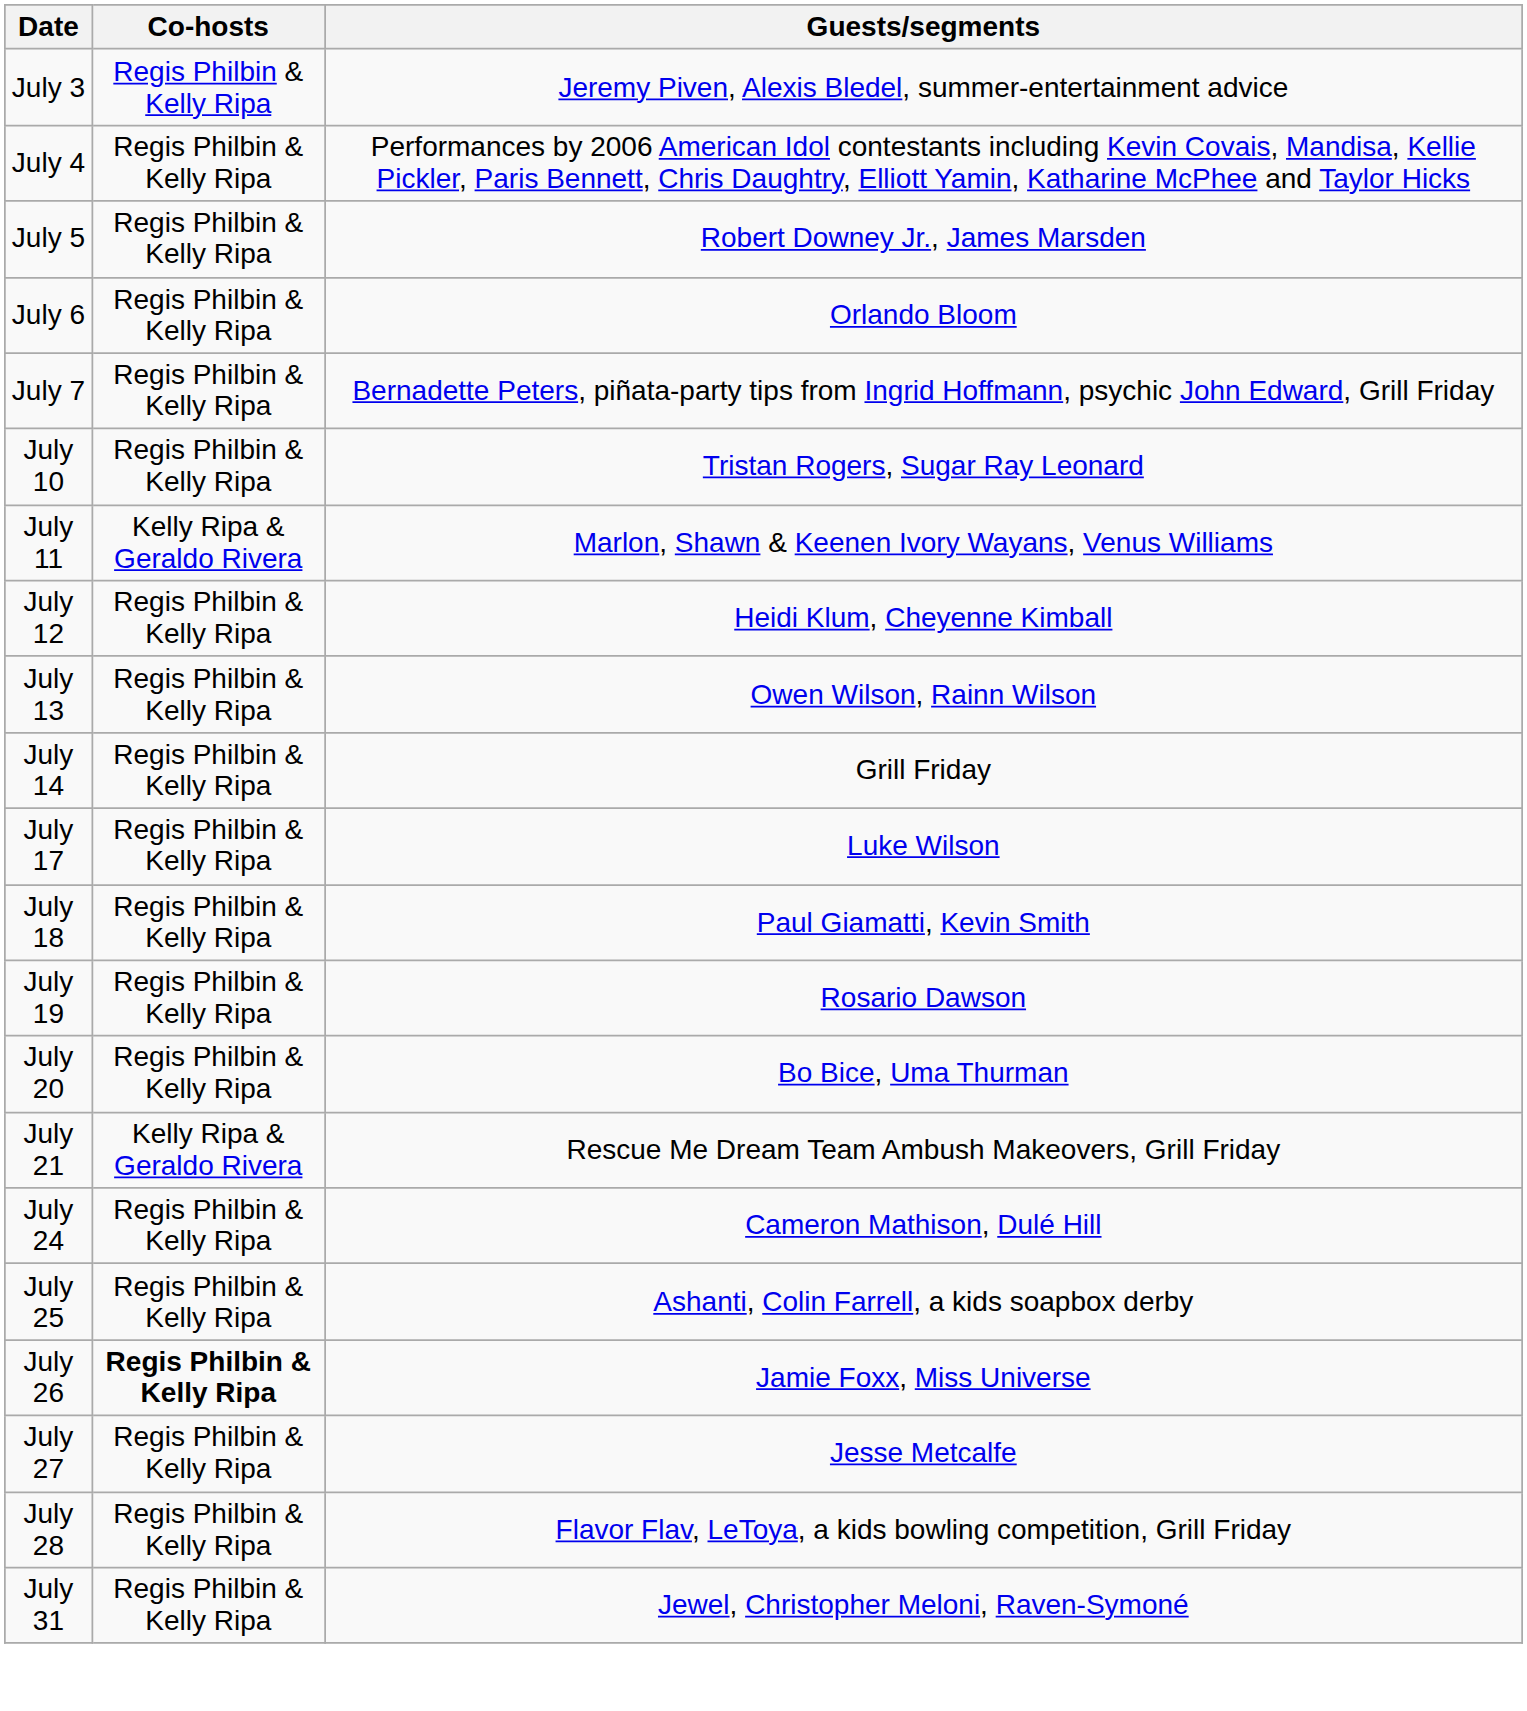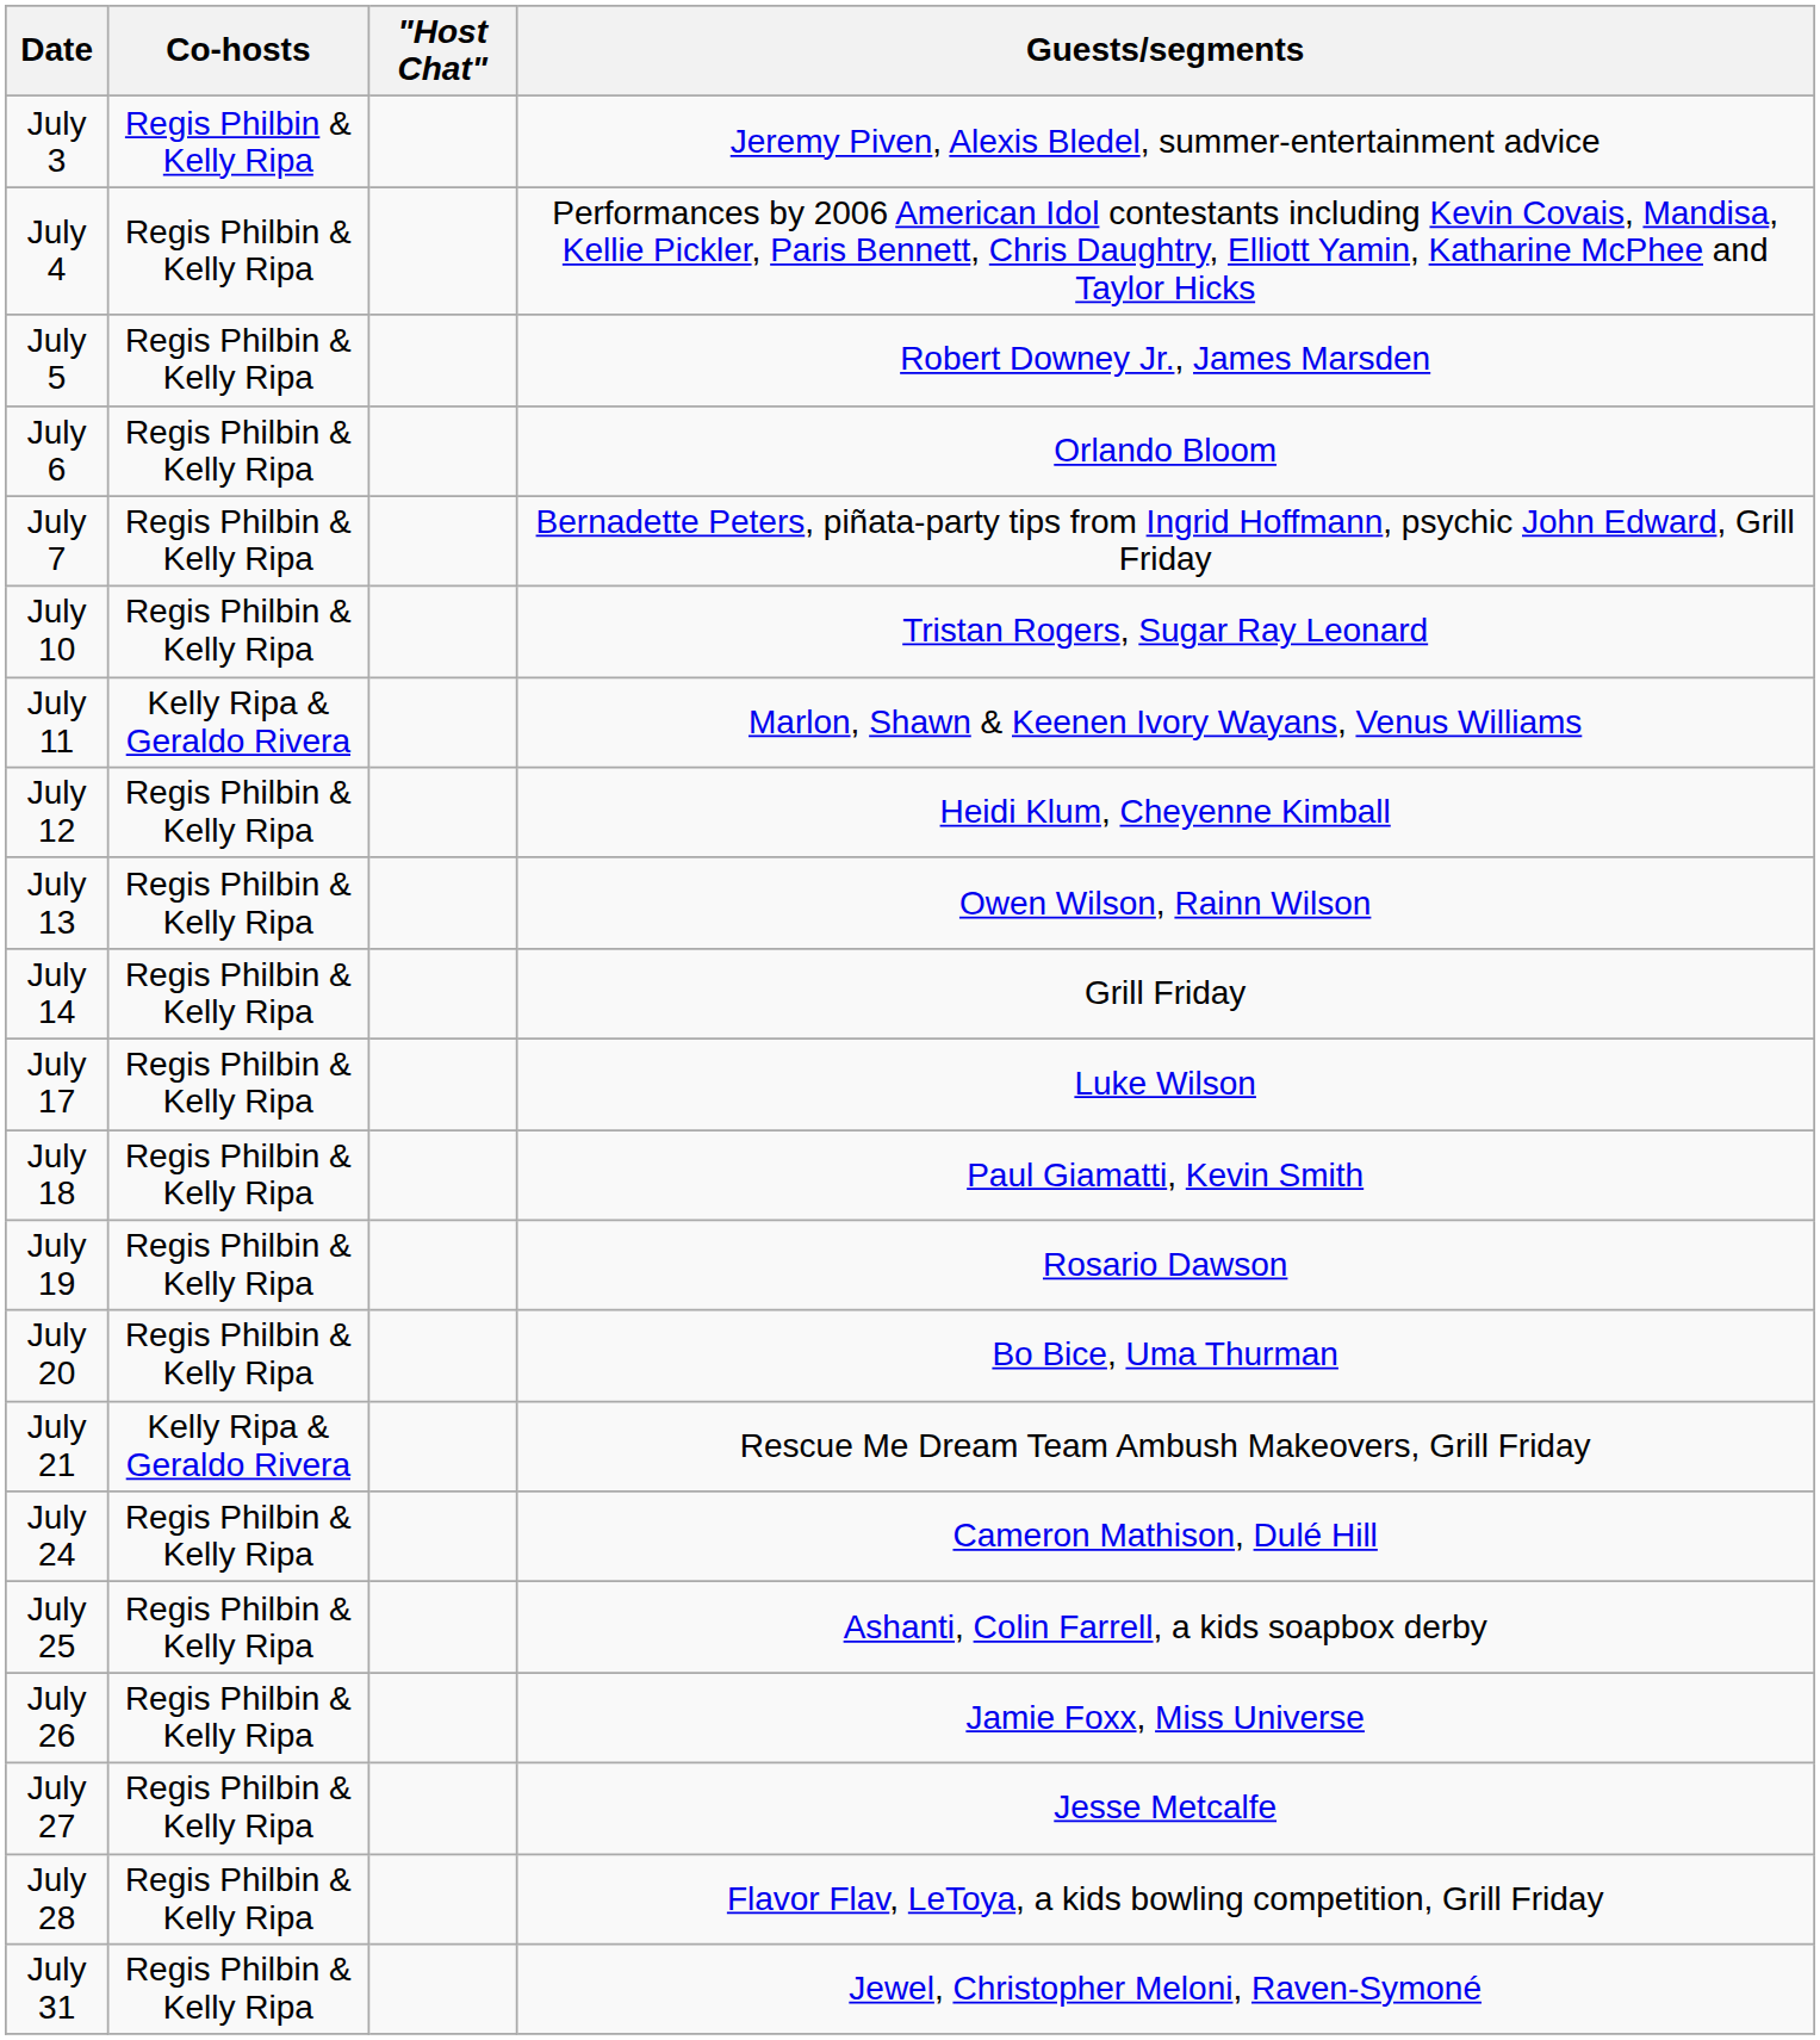 <table class="wikitable sortable" style="text-align:center;">
 <tr>
 <th>Date</th>
 <th>Co-hosts</th>
+<th><em>"Host Chat"</em></th>
 <th>Guests/segments</th>
 </tr>
 <tr>
 <td>July 3</td>
 <td><a href='#'>Regis Philbin</a> & <a href='#'>Kelly Ripa</a></td>
+<td></td>
 <td><a href='#'>Jeremy Piven</a>, <a href='#'>Alexis Bledel</a>, summer-entertainment advice</td>
 </tr>
 <tr>
 <td>July 4</td>
 <td>Regis Philbin & Kelly Ripa</td>
+<td></td>
 <td>Performances by 2006 <a href='#'>American Idol</a> contestants including <a href='#'>Kevin Covais</a>, <a href='#'>Mandisa</a>, <a href='#'>Kellie Pickler</a>, <a href='#'>Paris Bennett</a>, <a href='#'>Chris Daughtry</a>, <a href='#'>Elliott Yamin</a>, <a href='#'>Katharine McPhee</a> and <a href='#'>Taylor Hicks</a></td>
 </tr>
 <tr>
 <td>July 5</td>
 <td>Regis Philbin & Kelly Ripa</td>
+<td></td>
 <td><a href='#'>Robert Downey Jr.</a>, <a href='#'>James Marsden</a></td>
 </tr>
 <tr>
 <td>July 6</td>
 <td>Regis Philbin & Kelly Ripa</td>
+<td></td>
 <td><a href='#'>Orlando Bloom</a></td>
 </tr>
 <tr>
 <td>July 7</td>
 <td>Regis Philbin & Kelly Ripa</td>
+<td></td>
 <td><a href='#'>Bernadette Peters</a>, piñata-party tips from <a href='#'>Ingrid Hoffmann</a>, psychic <a href='#'>John Edward</a>, Grill Friday</td>
 </tr>
 <tr>
 <td>July 10</td>
 <td>Regis Philbin & Kelly Ripa</td>
+<td></td>
 <td><a href='#'>Tristan Rogers</a>, <a href='#'>Sugar Ray Leonard</a></td>
 </tr>
 <tr>
 <td>July 11</td>
 <td>Kelly Ripa & <a href='#'>Geraldo Rivera</a></td>
+<td></td>
 <td><a href='#'>Marlon</a>, <a href='#'>Shawn</a> & <a href='#'>Keenen Ivory Wayans</a>, <a href='#'>Venus Williams</a></td>
 </tr>
 <tr>
 <td>July 12</td>
 <td>Regis Philbin & Kelly Ripa</td>
+<td></td>
 <td><a href='#'>Heidi Klum</a>, <a href='#'>Cheyenne Kimball</a></td>
 </tr>
 <tr>
 <td>July 13</td>
 <td>Regis Philbin & Kelly Ripa</td>
+<td></td>
 <td><a href='#'>Owen Wilson</a>, <a href='#'>Rainn Wilson</a></td>
 </tr>
 <tr>
 <td>July 14</td>
 <td>Regis Philbin & Kelly Ripa</td>
+<td></td>
 <td>Grill Friday</td>
 </tr>
 <tr>
 <td>July 17</td>
 <td>Regis Philbin & Kelly Ripa</td>
+<td></td>
 <td><a href='#'>Luke Wilson</a></td>
 </tr>
 <tr>
 <td>July 18</td>
 <td>Regis Philbin & Kelly Ripa</td>
+<td></td>
 <td><a href='#'>Paul Giamatti</a>, <a href='#'>Kevin Smith</a></td>
 </tr>
 <tr>
 <td>July 19</td>
 <td>Regis Philbin & Kelly Ripa</td>
+<td></td>
 <td><a href='#'>Rosario Dawson</a></td>
 </tr>
 <tr>
 <td>July 20</td>
 <td>Regis Philbin & Kelly Ripa</td>
+<td></td>
 <td><a href='#'>Bo Bice</a>, <a href='#'>Uma Thurman</a></td>
 </tr>
 <tr>
 <td>July 21</td>
 <td>Kelly Ripa & <a href='#'>Geraldo Rivera</a></td>
+<td></td>
 <td>Rescue Me Dream Team Ambush Makeovers, Grill Friday</td>
 </tr>
 <tr>
 <td>July 24</td>
 <td>Regis Philbin & Kelly Ripa</td>
+<td></td>
 <td><a href='#'>Cameron Mathison</a>, <a href='#'>Dulé Hill</a></td>
 </tr>
 <tr>
 <td>July 25</td>
 <td>Regis Philbin & Kelly Ripa</td>
+<td></td>
 <td><a href='#'>Ashanti</a>, <a href='#'>Colin Farrell</a>, a kids soapbox derby</td>
 </tr>
 <tr>
 <td>July 26</td>
-<td><strong>Regis Philbin & Kelly Ripa</strong></td>
+<td>Regis Philbin & Kelly Ripa</td>
+<td></td>
 <td><a href='#'>Jamie Foxx</a>, <a href='#'>Miss Universe</a></td>
 </tr>
 <tr>
 <td>July 27</td>
 <td>Regis Philbin & Kelly Ripa</td>
+<td></td>
 <td><a href='#'>Jesse Metcalfe</a></td>
 </tr>
 <tr>
 <td>July 28</td>
 <td>Regis Philbin & Kelly Ripa</td>
+<td></td>
 <td><a href='#'>Flavor Flav</a>, <a href='#'>LeToya</a>, a kids bowling competition, Grill Friday</td>
 </tr>
 <tr>
 <td>July 31</td>
 <td>Regis Philbin & Kelly Ripa</td>
+<td></td>
 <td><a href='#'>Jewel</a>, <a href='#'>Christopher Meloni</a>, <a href='#'>Raven-Symoné</a></td>
 </tr>
 </table>
